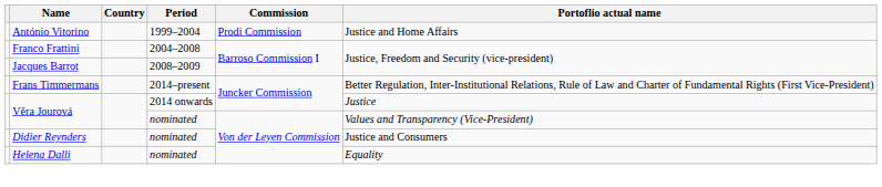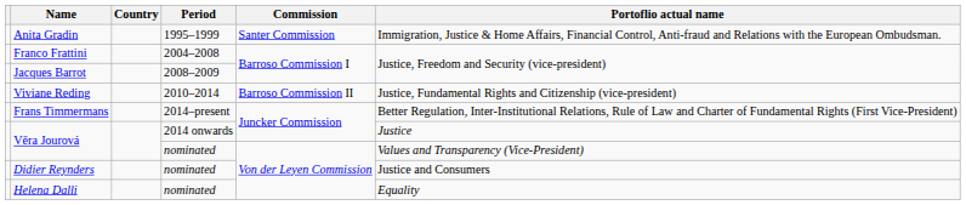 <table class="wikitable">
 <tr>
 <th></th>
 <th>Name</th>
 <th>Country</th>
 <th>Period</th>
 <th>Commission</th>
 <th>Portoflio actual name</th>
 </tr>
 <tr>
 <td></td>
-<td><a href='#'>António Vitorino</a></td>
+<td><a href='#'>Anita Gradin</a></td>
 <td></td>
-<td>1999–2004</td>
-<td><a href='#'>Prodi Commission</a></td>
-<td>Justice and Home Affairs</td>
+<td>1995–1999</td>
+<td><a href='#'>Santer Commission</a></td>
+<td>Immigration, Justice & Home Affairs, Financial Control, Anti-fraud and Relations with the European Ombudsman.</td>
 </tr>
 <tr>
 <td></td>
 <td><a href='#'>Franco Frattini</a></td>
 <td></td>
 <td>2004–2008</td>
 <td rowspan="2"><a href='#'>Barroso Commission</a> I</td>
 <td rowspan="2">Justice, Freedom and Security (vice-president)</td>
 </tr>
 <tr>
 <td></td>
 <td><a href='#'>Jacques Barrot</a></td>
 <td></td>
 <td>2008–2009</td>
+</tr>
+<tr>
+<td></td>
+<td><a href='#'>Viviane Reding</a></td>
+<td></td>
+<td>2010–2014</td>
+<td><a href='#'>Barroso Commission</a> II</td>
+<td>Justice, Fundamental Rights and Citizenship (vice-president)</td>
 </tr>
 <tr>
 <td></td>
 <td><a href='#'>Frans Timmermans</a></td>
 <td></td>
 <td>2014–present</td>
 <td rowspan="2"><a href='#'>Juncker Commission</a></td>
 <td>Better Regulation, Inter-Institutional Relations, Rule of Law and Charter of Fundamental Rights (First Vice-President)</td>
 </tr>
 <tr>
 <td rowspan="2"></td>
 <td rowspan="2"><a href='#'>Věra Jourová</a></td>
 <td rowspan="2"></td>
 <td>2014 onwards</td>
 <td><em>Justice</em></td>
 </tr>
 <tr>
 <td><em>nominated</em></td>
 <td rowspan="3"><em><a href='#'>Von der Leyen Commission</a></em></td>
 <td><em>Values and Transparency (Vice-President)</em></td>
 </tr>
 <tr>
 <td></td>
 <td><em><a href='#'>Didier Reynders</a></em></td>
 <td><em></em></td>
 <td><em>nominated</em></td>
 <td>Justice and Consumers</td>
 </tr>
 <tr>
 <td></td>
 <td><em><a href='#'>Helena Dalli</a></em></td>
 <td><em></em></td>
 <td><em>nominated</em></td>
 <td><em>Equality</em></td>
 </tr>
 </table>
